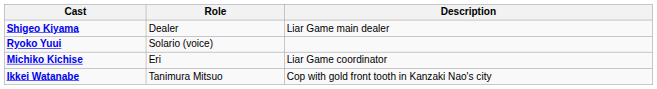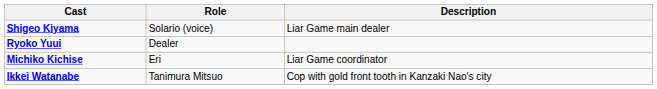 <table class="wikitable" width="65%">
 <tr>
 <th>Cast</th>
 <th>Role</th>
 <th>Description</th>
 </tr>
 <tr>
 <td><strong><a href='#'>Shigeo Kiyama</a></strong></td>
-<td>Dealer</td>
+<td>Solario (voice)</td>
 <td>Liar Game main dealer</td>
 </tr>
 <tr>
 <td><strong><a href='#'>Ryoko Yuui</a></strong></td>
-<td>Solario (voice)</td>
+<td>Dealer</td>
 <td></td>
 </tr>
 <tr>
 <td><strong><a href='#'>Michiko Kichise</a></strong></td>
 <td>Eri</td>
 <td>Liar Game coordinator</td>
 </tr>
 <tr>
 <td><strong><a href='#'>Ikkei Watanabe</a></strong></td>
 <td>Tanimura Mitsuo</td>
 <td>Cop with gold front tooth in Kanzaki Nao's city</td>
 </tr>
 </table>
